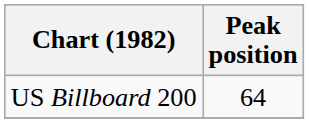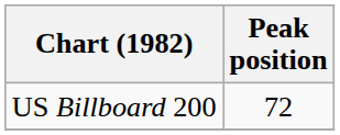 <table class="wikitable">
 <tr>
 <th>Chart (1982)</th>
 <th>Peak<br>position</th>
 </tr>
 <tr>
 <td>US <em>Billboard</em> 200</td>
-<td align="center">64</td>
+<td align="center">72</td>
 </tr>
 <tr>
 </tr>
 </table>
